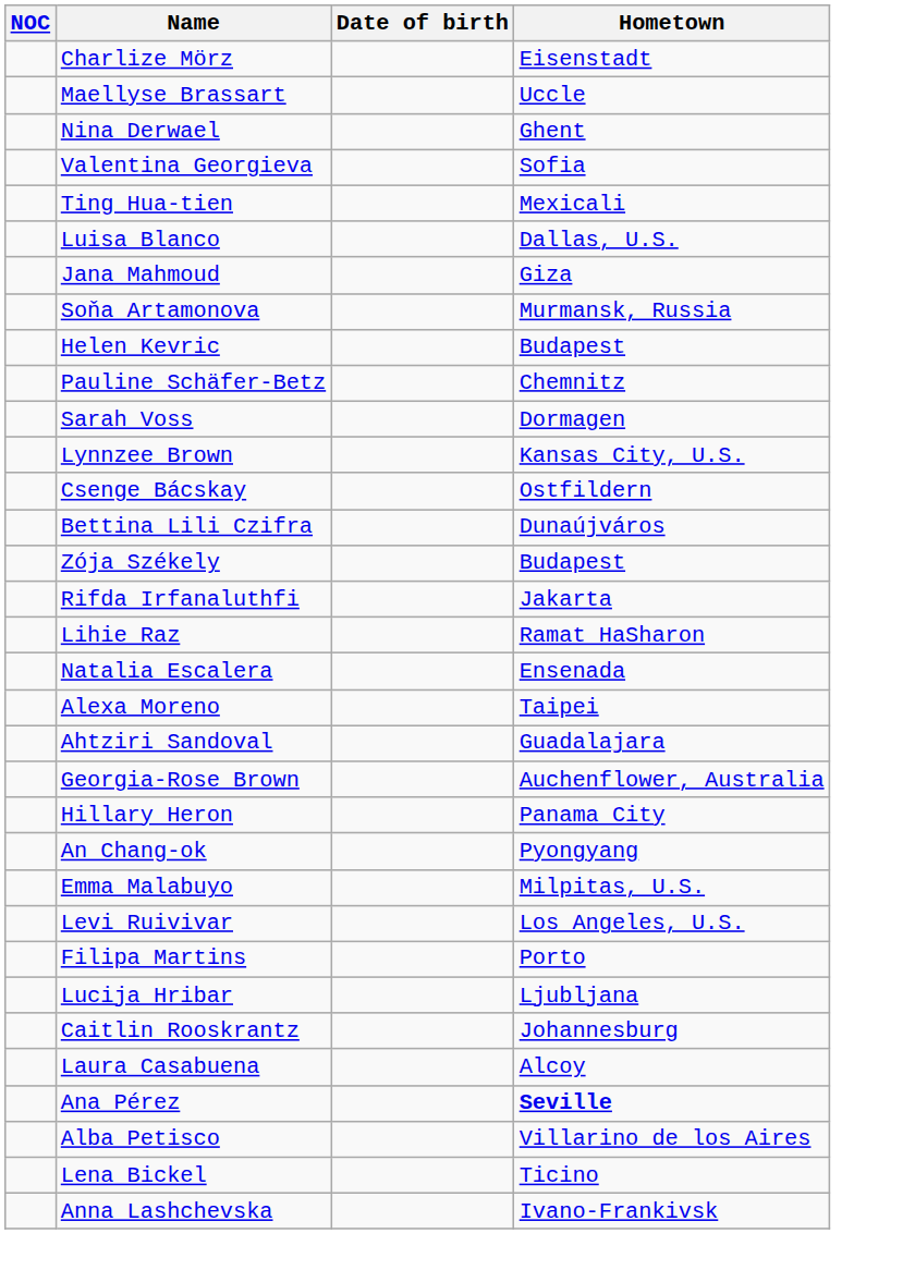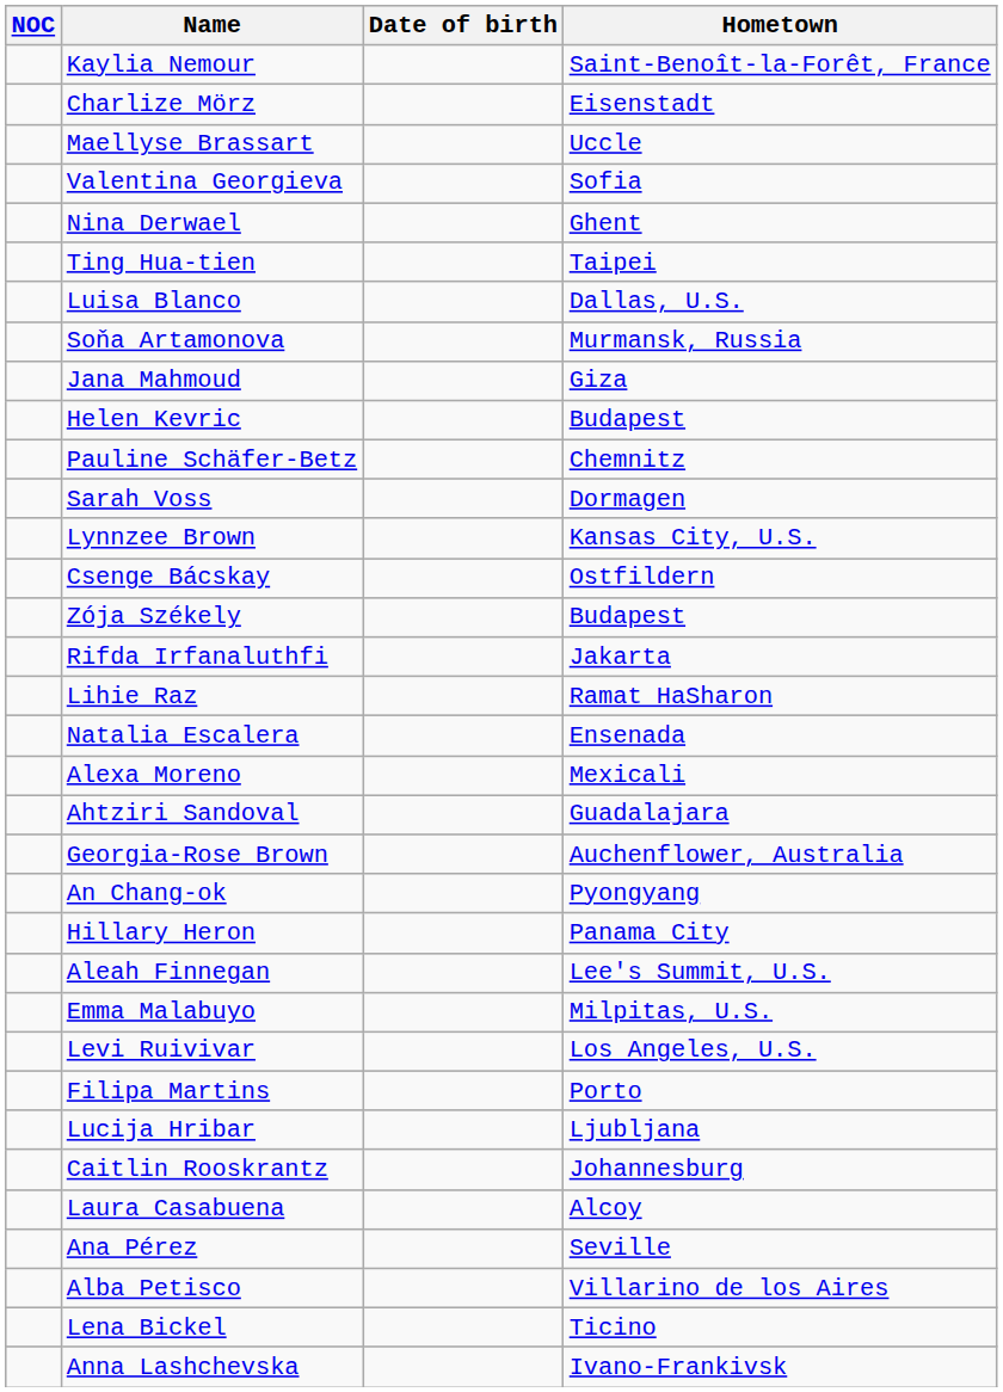 <table class="wikitable sortable">
 <tr>
 <th><a href='#'>NOC</a></th>
 <th>Name</th>
 <th>Date of birth</th>
 <th>Hometown</th>
+</tr>
+<tr>
+<td></td>
+<td><a href='#'>Kaylia Nemour</a></td>
+<td></td>
+<td><a href='#'>Saint-Benoît-la-Forêt, France</a></td>
 </tr>
 <tr>
 <td></td>
 <td><a href='#'>Charlize Mörz</a></td>
 <td></td>
 <td><a href='#'>Eisenstadt</a></td>
 </tr>
 <tr>
 <td></td>
 <td><a href='#'>Maellyse Brassart</a></td>
 <td></td>
 <td><a href='#'>Uccle</a></td>
 </tr>
 <tr>
 <td></td>
+<td><a href='#'>Valentina Georgieva</a></td>
+<td></td>
+<td><a href='#'>Sofia</a></td>
+</tr>
+<tr>
+<td></td>
 <td><a href='#'>Nina Derwael</a></td>
 <td></td>
 <td><a href='#'>Ghent</a></td>
 </tr>
 <tr>
 <td></td>
-<td><a href='#'>Valentina Georgieva</a></td>
-<td></td>
-<td><a href='#'>Sofia</a></td>
-</tr>
-<tr>
-<td></td>
 <td><a href='#'>Ting Hua-tien</a></td>
 <td></td>
-<td><a href='#'>Mexicali</a></td>
+<td><a href='#'>Taipei</a></td>
 </tr>
 <tr>
 <td></td>
 <td><a href='#'>Luisa Blanco</a></td>
 <td></td>
 <td><a href='#'>Dallas, U.S.</a></td>
 </tr>
 <tr>
 <td></td>
+<td><a href='#'>Soňa Artamonova</a></td>
+<td></td>
+<td><a href='#'>Murmansk, Russia</a></td>
+</tr>
+<tr>
+<td></td>
 <td><a href='#'>Jana Mahmoud</a></td>
 <td></td>
 <td><a href='#'>Giza</a></td>
-</tr>
-<tr>
-<td></td>
-<td><a href='#'>Soňa Artamonova</a></td>
-<td></td>
-<td><a href='#'>Murmansk, Russia</a></td>
 </tr>
 <tr>
 <td></td>
 <td><a href='#'>Helen Kevric</a></td>
 <td></td>
 <td><a href='#'>Budapest</a></td>
 </tr>
 <tr>
 <td></td>
 <td><a href='#'>Pauline Schäfer-Betz</a></td>
 <td></td>
 <td><a href='#'>Chemnitz</a></td>
 </tr>
 <tr>
 <td></td>
 <td><a href='#'>Sarah Voss</a></td>
 <td></td>
 <td><a href='#'>Dormagen</a></td>
 </tr>
 <tr>
 <td></td>
 <td><a href='#'>Lynnzee Brown</a></td>
 <td></td>
 <td><a href='#'>Kansas City, U.S.</a></td>
 </tr>
 <tr>
 <td></td>
 <td><a href='#'>Csenge Bácskay</a></td>
 <td></td>
 <td><a href='#'>Ostfildern</a></td>
 </tr>
 <tr>
 <td></td>
-<td><a href='#'>Bettina Lili Czifra</a></td>
-<td></td>
-<td><a href='#'>Dunaújváros</a></td>
-</tr>
-<tr>
-<td></td>
 <td><a href='#'>Zója Székely</a></td>
 <td></td>
 <td><a href='#'>Budapest</a></td>
 </tr>
 <tr>
 <td></td>
 <td><a href='#'>Rifda Irfanaluthfi</a></td>
 <td></td>
 <td><a href='#'>Jakarta</a></td>
 </tr>
 <tr>
 <td></td>
 <td><a href='#'>Lihie Raz</a></td>
 <td></td>
 <td><a href='#'>Ramat HaSharon</a></td>
 </tr>
 <tr>
 <td></td>
 <td><a href='#'>Natalia Escalera</a></td>
 <td></td>
 <td><a href='#'>Ensenada</a></td>
 </tr>
 <tr>
 <td></td>
 <td><a href='#'>Alexa Moreno</a></td>
 <td></td>
-<td><a href='#'>Taipei</a></td>
+<td><a href='#'>Mexicali</a></td>
 </tr>
 <tr>
 <td></td>
 <td><a href='#'>Ahtziri Sandoval</a></td>
 <td></td>
 <td><a href='#'>Guadalajara</a></td>
 </tr>
 <tr>
 <td></td>
 <td><a href='#'>Georgia-Rose Brown</a></td>
 <td></td>
 <td><a href='#'>Auchenflower, Australia</a></td>
 </tr>
 <tr>
 <td></td>
+<td><a href='#'>An Chang-ok</a></td>
+<td></td>
+<td><a href='#'>Pyongyang</a></td>
+</tr>
+<tr>
+<td></td>
 <td><a href='#'>Hillary Heron</a></td>
 <td></td>
 <td><a href='#'>Panama City</a></td>
 </tr>
 <tr>
 <td></td>
-<td><a href='#'>An Chang-ok</a></td>
+<td><a href='#'>Aleah Finnegan</a></td>
 <td></td>
-<td><a href='#'>Pyongyang</a></td>
+<td><a href='#'>Lee's Summit, U.S.</a></td>
 </tr>
 <tr>
 <td></td>
 <td><a href='#'>Emma Malabuyo</a></td>
 <td></td>
 <td><a href='#'>Milpitas, U.S.</a></td>
 </tr>
 <tr>
 <td></td>
 <td><a href='#'>Levi Ruivivar</a></td>
 <td></td>
 <td><a href='#'>Los Angeles, U.S.</a></td>
 </tr>
 <tr>
 <td></td>
 <td><a href='#'>Filipa Martins</a></td>
 <td></td>
 <td><a href='#'>Porto</a></td>
 </tr>
 <tr>
 <td></td>
 <td><a href='#'>Lucija Hribar</a></td>
 <td></td>
 <td><a href='#'>Ljubljana</a></td>
 </tr>
 <tr>
 <td></td>
 <td><a href='#'>Caitlin Rooskrantz</a></td>
 <td></td>
 <td><a href='#'>Johannesburg</a></td>
 </tr>
 <tr>
 <td></td>
 <td><a href='#'>Laura Casabuena</a></td>
 <td></td>
 <td><a href='#'>Alcoy</a></td>
 </tr>
 <tr>
 <td></td>
 <td><a href='#'>Ana Pérez</a></td>
 <td></td>
-<td><strong><a href='#'>Seville</a></strong></td>
+<td><a href='#'>Seville</a></td>
 </tr>
 <tr>
 <td></td>
 <td><a href='#'>Alba Petisco</a></td>
 <td></td>
 <td><a href='#'>Villarino de los Aires</a></td>
 </tr>
 <tr>
 <td></td>
 <td><a href='#'>Lena Bickel</a></td>
 <td></td>
 <td><a href='#'>Ticino</a></td>
 </tr>
 <tr>
 <td></td>
 <td><a href='#'>Anna Lashchevska</a></td>
 <td></td>
 <td><a href='#'>Ivano-Frankivsk</a></td>
 </tr>
 </table>
